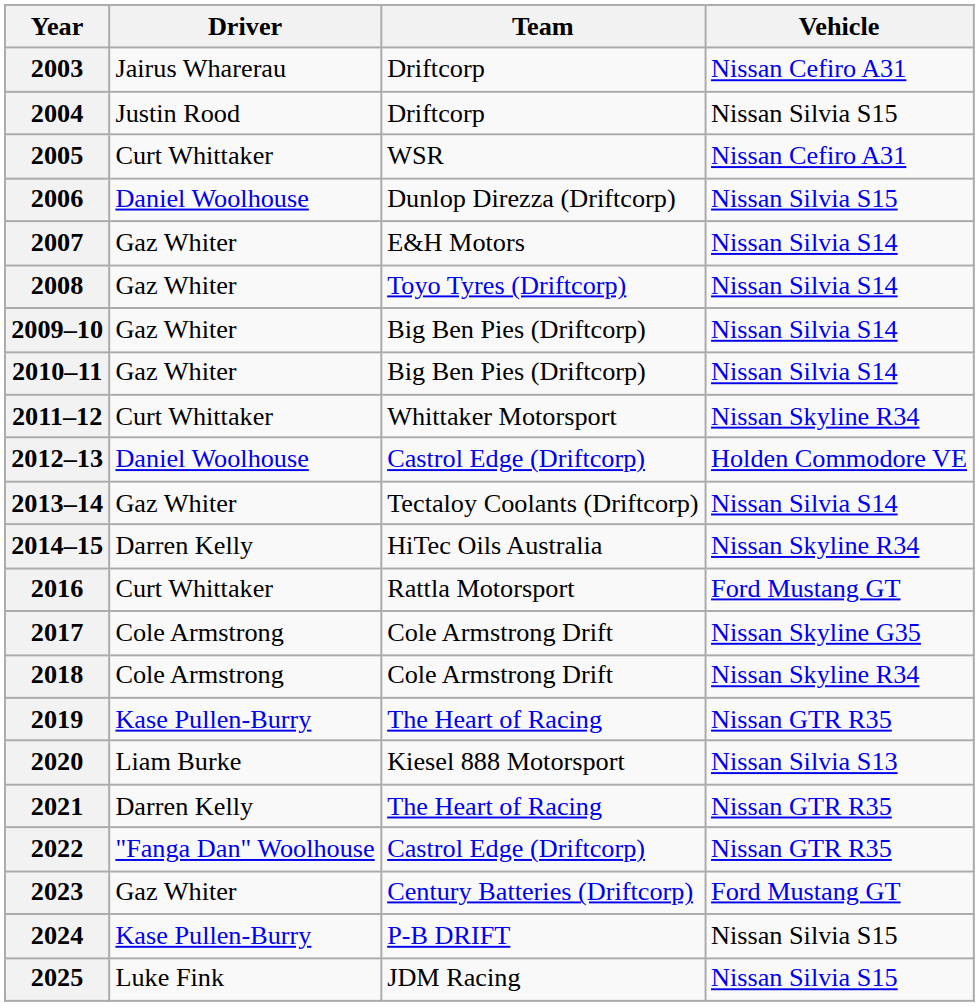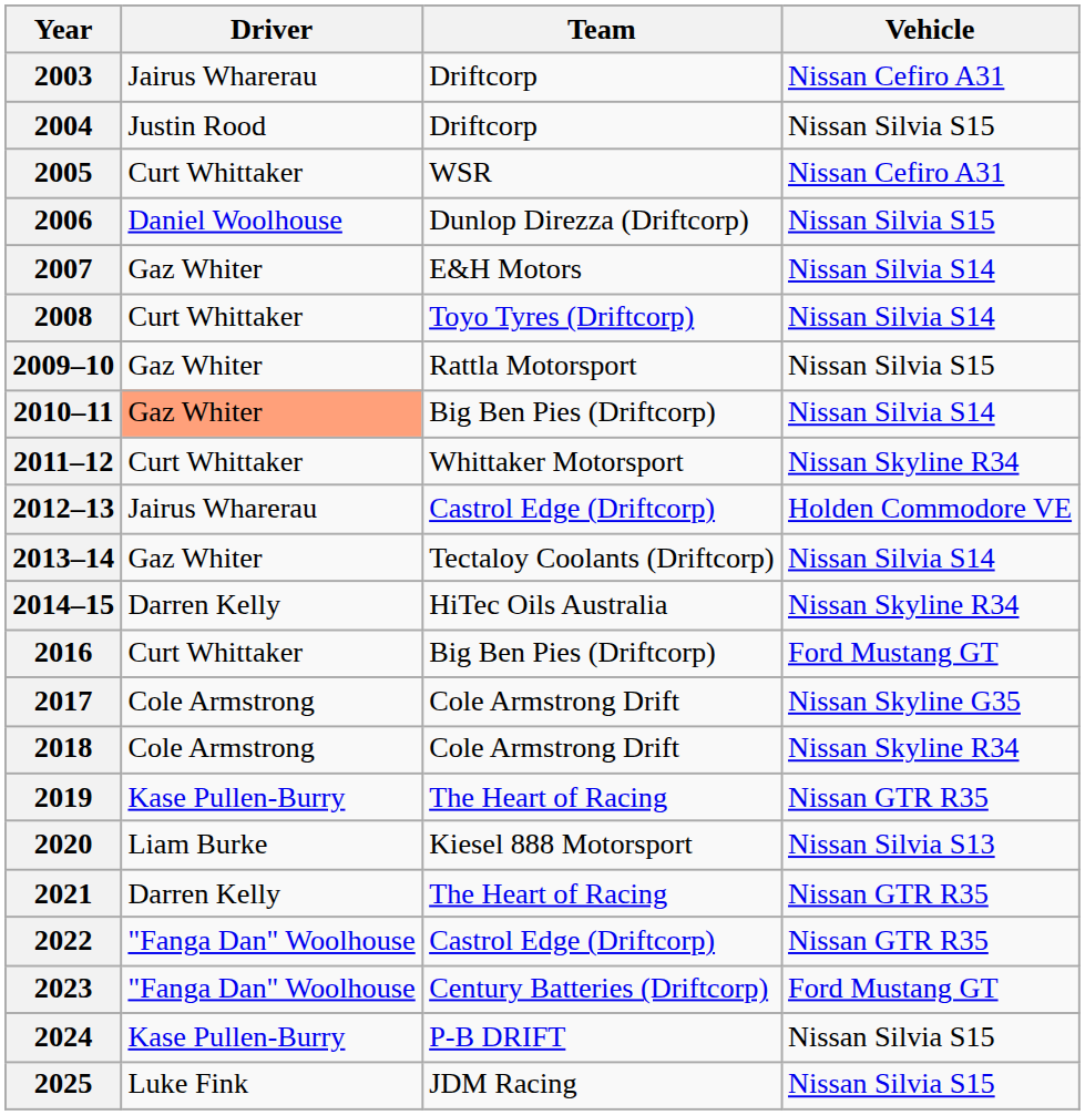 <table class="wikitable" style="font-size: 85%;">
 <tr>
 <th>Year</th>
 <th>Driver</th>
 <th>Team</th>
 <th>Vehicle</th>
 </tr>
 <tr>
 <th>2003</th>
 <td> Jairus Wharerau</td>
 <td>Driftcorp</td>
 <td><a href='#'>Nissan Cefiro A31</a></td>
 </tr>
 <tr>
 <th>2004</th>
 <td> Justin Rood</td>
 <td>Driftcorp</td>
 <td>Nissan Silvia S15</td>
 </tr>
 <tr>
 <th>2005</th>
 <td> Curt Whittaker</td>
 <td>WSR</td>
 <td><a href='#'>Nissan Cefiro A31</a></td>
 </tr>
 <tr>
 <th>2006</th>
 <td> <a href='#'>Daniel Woolhouse</a></td>
 <td>Dunlop Direzza (Driftcorp)</td>
 <td><a href='#'>Nissan Silvia S15</a></td>
 </tr>
 <tr>
 <th>2007</th>
 <td> Gaz Whiter</td>
 <td>E&H Motors</td>
 <td><a href='#'>Nissan Silvia S14</a></td>
 </tr>
 <tr>
 <th>2008</th>
-<td> Gaz Whiter</td>
+<td> Curt Whittaker</td>
 <td><a href='#'>Toyo Tyres (Driftcorp)</a></td>
 <td><a href='#'>Nissan Silvia S14</a></td>
 </tr>
 <tr>
 <th>2009–10</th>
 <td> Gaz Whiter</td>
-<td>Big Ben Pies (Driftcorp)</td>
-<td><a href='#'>Nissan Silvia S14</a></td>
+<td>Rattla Motorsport</td>
+<td>Nissan Silvia S15</td>
 </tr>
 <tr>
 <th>2010–11</th>
-<td> Gaz Whiter</td>
+<td style="background: lightsalmon;"> Gaz Whiter</td>
 <td>Big Ben Pies (Driftcorp)</td>
 <td><a href='#'>Nissan Silvia S14</a></td>
 </tr>
 <tr>
 <th>2011–12</th>
 <td> Curt Whittaker</td>
 <td>Whittaker Motorsport</td>
 <td><a href='#'>Nissan Skyline R34</a></td>
 </tr>
 <tr>
 <th>2012–13</th>
-<td> <a href='#'>Daniel Woolhouse</a></td>
+<td> Jairus Wharerau</td>
 <td><a href='#'>Castrol Edge (Driftcorp)</a></td>
 <td><a href='#'>Holden Commodore VE</a></td>
 </tr>
 <tr>
 <th>2013–14</th>
 <td> Gaz Whiter</td>
 <td>Tectaloy Coolants (Driftcorp)</td>
 <td><a href='#'>Nissan Silvia S14</a></td>
 </tr>
 <tr>
 <th>2014–15</th>
 <td> Darren Kelly</td>
 <td>HiTec Oils Australia</td>
 <td><a href='#'>Nissan Skyline R34</a></td>
 </tr>
 <tr>
 <th>2016</th>
 <td> Curt Whittaker</td>
-<td>Rattla Motorsport</td>
+<td>Big Ben Pies (Driftcorp)</td>
 <td><a href='#'>Ford Mustang GT</a></td>
 </tr>
 <tr>
 <th>2017</th>
 <td> Cole Armstrong</td>
 <td>Cole Armstrong Drift</td>
 <td><a href='#'>Nissan Skyline G35</a></td>
 </tr>
 <tr>
 <th>2018</th>
 <td> Cole Armstrong</td>
 <td>Cole Armstrong Drift</td>
 <td><a href='#'>Nissan Skyline R34</a></td>
 </tr>
 <tr>
 <th>2019</th>
 <td> <a href='#'>Kase Pullen-Burry</a></td>
 <td><a href='#'>The Heart of Racing</a></td>
 <td><a href='#'>Nissan GTR R35</a></td>
 </tr>
 <tr>
 <th>2020</th>
 <td> Liam Burke</td>
 <td>Kiesel 888 Motorsport</td>
 <td><a href='#'>Nissan Silvia S13</a></td>
 </tr>
 <tr>
 <th>2021</th>
 <td> Darren Kelly</td>
 <td><a href='#'>The Heart of Racing</a></td>
 <td><a href='#'>Nissan GTR R35</a></td>
 </tr>
 <tr>
 <th>2022</th>
 <td> <a href='#'>"Fanga Dan" Woolhouse</a></td>
 <td><a href='#'>Castrol Edge (Driftcorp)</a></td>
 <td><a href='#'>Nissan GTR R35</a></td>
 </tr>
 <tr>
 <th>2023</th>
-<td> Gaz Whiter</td>
+<td> <a href='#'>"Fanga Dan" Woolhouse</a></td>
 <td><a href='#'>Century Batteries (Driftcorp)</a></td>
 <td><a href='#'>Ford Mustang GT</a></td>
 </tr>
 <tr>
 <th>2024</th>
 <td> <a href='#'>Kase Pullen-Burry</a></td>
 <td><a href='#'>P-B DRIFT</a></td>
 <td>Nissan Silvia S15</td>
 </tr>
 <tr>
 <th>2025</th>
 <td> Luke Fink</td>
 <td>JDM Racing</td>
 <td><a href='#'>Nissan Silvia S15</a></td>
 </tr>
 </table>
